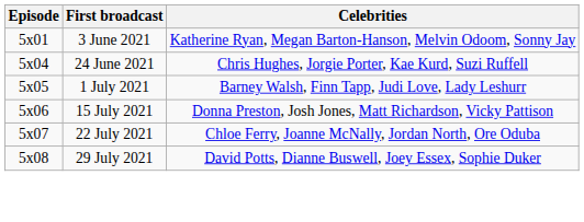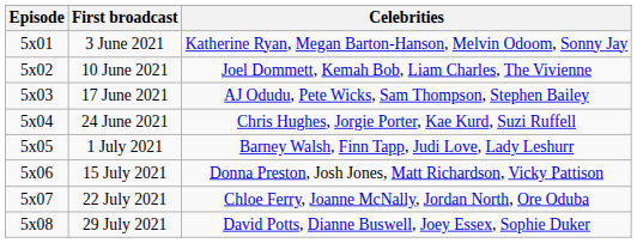 <table class="wikitable" style="text-align:center;">
 <tr>
 <th>Episode</th>
 <th>First broadcast</th>
 <th>Celebrities</th>
 </tr>
 <tr>
 <td>5x01</td>
 <td>3 June 2021</td>
 <td><a href='#'>Katherine Ryan</a>, <a href='#'>Megan Barton-Hanson</a>, <a href='#'>Melvin Odoom</a>, <a href='#'>Sonny Jay</a></td>
+</tr>
+<tr>
+<td>5x02</td>
+<td>10 June 2021</td>
+<td><a href='#'>Joel Dommett</a>, <a href='#'>Kemah Bob</a>, <a href='#'>Liam Charles</a>, <a href='#'>The Vivienne</a></td>
+</tr>
+<tr>
+<td>5x03</td>
+<td>17 June 2021</td>
+<td><a href='#'>AJ Odudu</a>, <a href='#'>Pete Wicks</a>, <a href='#'>Sam Thompson</a>, <a href='#'>Stephen Bailey</a></td>
 </tr>
 <tr>
 <td>5x04</td>
 <td>24 June 2021</td>
 <td><a href='#'>Chris Hughes</a>, <a href='#'>Jorgie Porter</a>, <a href='#'>Kae Kurd</a>, <a href='#'>Suzi Ruffell</a></td>
 </tr>
 <tr>
 <td>5x05</td>
 <td>1 July 2021</td>
 <td><a href='#'>Barney Walsh</a>, <a href='#'>Finn Tapp</a>, <a href='#'>Judi Love</a>, <a href='#'>Lady Leshurr</a></td>
 </tr>
 <tr>
 <td>5x06</td>
 <td>15 July 2021</td>
 <td><a href='#'>Donna Preston</a>, Josh Jones, <a href='#'>Matt Richardson</a>, <a href='#'>Vicky Pattison</a></td>
 </tr>
 <tr>
 <td>5x07</td>
 <td>22 July 2021</td>
 <td><a href='#'>Chloe Ferry</a>, <a href='#'>Joanne McNally</a>, <a href='#'>Jordan North</a>, <a href='#'>Ore Oduba</a></td>
 </tr>
 <tr>
 <td>5x08</td>
 <td>29 July 2021</td>
 <td><a href='#'>David Potts</a>, <a href='#'>Dianne Buswell</a>, <a href='#'>Joey Essex</a>, <a href='#'>Sophie Duker</a></td>
 </tr>
 </table>
